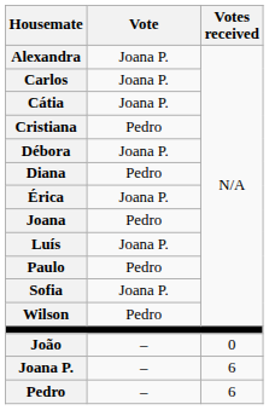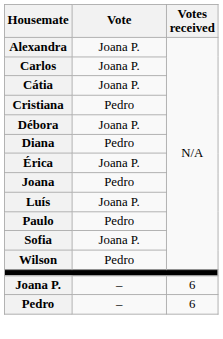 <table class="wikitable" style="text-align:center; font-size:90%; line-height:15px;">
 <tr>
 <th>Housemate</th>
 <th width="100">Vote</th>
 <th>Votes<br>received</th>
 </tr>
 <tr>
 <th>Alexandra</th>
 <td>Joana P.</td>
 <td rowspan="12">N/A</td>
 </tr>
 <tr>
 <th>Carlos</th>
 <td>Joana P.</td>
 </tr>
 <tr>
 <th>Cátia</th>
 <td>Joana P.</td>
 </tr>
 <tr>
 <th>Cristiana</th>
 <td>Pedro</td>
 </tr>
 <tr>
 <th>Débora</th>
 <td>Joana P.</td>
 </tr>
 <tr>
 <th>Diana</th>
 <td>Pedro</td>
 </tr>
 <tr>
 <th>Érica</th>
 <td>Joana P.</td>
 </tr>
 <tr>
 <th>Joana</th>
 <td>Pedro</td>
 </tr>
 <tr>
 <th>Luís</th>
 <td>Joana P.</td>
 </tr>
 <tr>
 <th>Paulo</th>
 <td>Pedro</td>
 </tr>
 <tr>
 <th>Sofia</th>
 <td>Joana P.</td>
 </tr>
 <tr>
 <th>Wilson</th>
 <td>Pedro</td>
 </tr>
 <tr>
 <th colspan="3" style="background:#000;"></th>
 </tr>
 <tr>
-<th>João</th>
-<td>–</td>
-<td>0</td>
-</tr>
-<tr>
 <th>Joana P.</th>
 <td>–</td>
 <td>6</td>
 </tr>
 <tr>
 <th>Pedro</th>
 <td>–</td>
 <td>6</td>
 </tr>
 </table>
